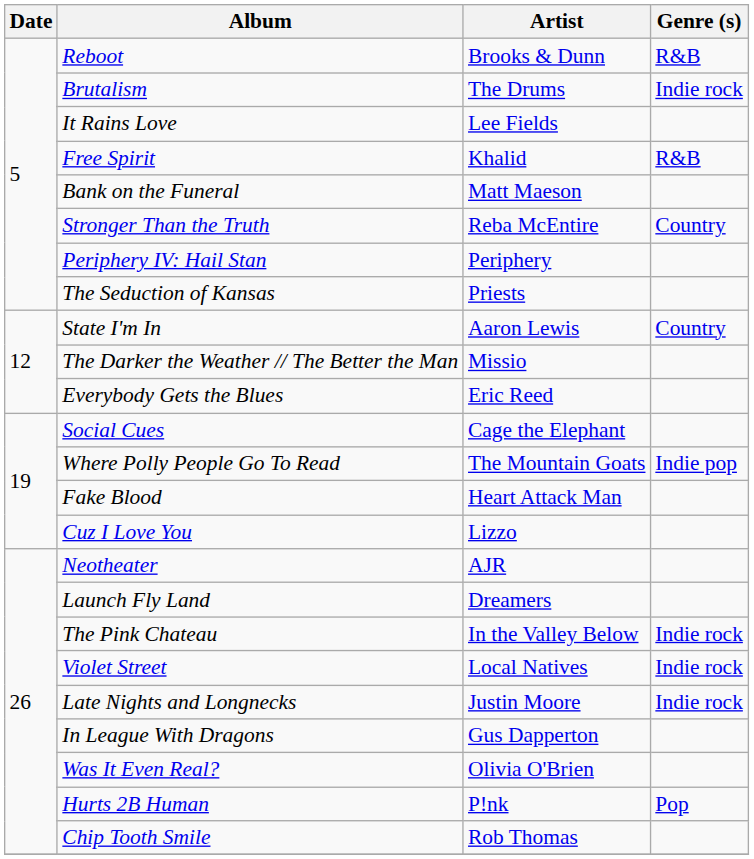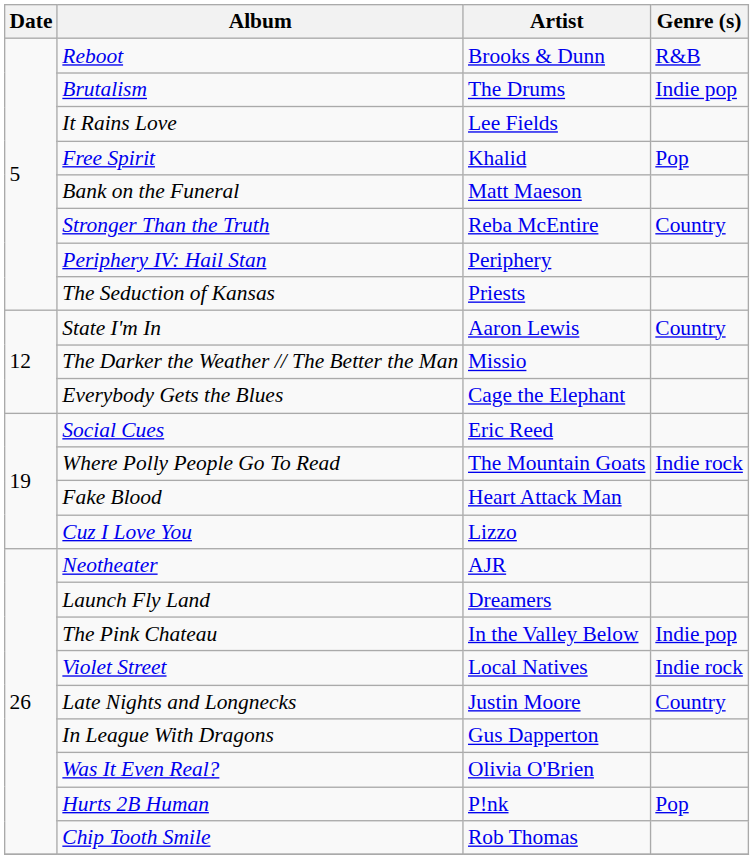 <table class="wikitable">
 <tr>
 <th>Date</th>
 <th>Album</th>
 <th>Artist</th>
 <th>Genre (s)</th>
 </tr>
 <tr>
 <td rowspan="8">5</td>
 <td><em><a href='#'>Reboot</a></em></td>
 <td><a href='#'>Brooks & Dunn</a></td>
 <td><a href='#'>R&B</a></td>
 </tr>
 <tr>
 <td><em><a href='#'>Brutalism</a></em></td>
 <td><a href='#'>The Drums</a></td>
-<td><a href='#'>Indie rock</a></td>
+<td><a href='#'>Indie pop</a></td>
 </tr>
 <tr>
 <td><em>It Rains Love</em></td>
 <td><a href='#'>Lee Fields</a></td>
 <td></td>
 </tr>
 <tr>
 <td><em><a href='#'>Free Spirit</a></em></td>
 <td><a href='#'>Khalid</a></td>
-<td><a href='#'>R&B</a></td>
+<td><a href='#'>Pop</a></td>
 </tr>
 <tr>
 <td><em>Bank on the Funeral</em></td>
 <td><a href='#'>Matt Maeson</a></td>
 <td></td>
 </tr>
 <tr>
 <td><em><a href='#'>Stronger Than the Truth</a></em></td>
 <td><a href='#'>Reba McEntire</a></td>
 <td><a href='#'>Country</a></td>
 </tr>
 <tr>
 <td><em><a href='#'>Periphery IV: Hail Stan</a></em></td>
 <td><a href='#'>Periphery</a></td>
 <td></td>
 </tr>
 <tr>
 <td><em>The Seduction of Kansas</em></td>
 <td><a href='#'>Priests</a></td>
 <td></td>
 </tr>
 <tr>
 <td rowspan="3">12</td>
 <td><em>State I'm In</em></td>
 <td><a href='#'>Aaron Lewis</a></td>
 <td><a href='#'>Country</a></td>
 </tr>
 <tr>
 <td><em>The Darker the Weather // The Better the Man</em></td>
 <td><a href='#'>Missio</a></td>
 <td></td>
 </tr>
 <tr>
 <td><em>Everybody Gets the Blues</em></td>
-<td><a href='#'>Eric Reed</a></td>
+<td><a href='#'>Cage the Elephant</a></td>
 <td></td>
 </tr>
 <tr>
 <td rowspan="4">19</td>
 <td><em><a href='#'>Social Cues</a></em></td>
-<td><a href='#'>Cage the Elephant</a></td>
+<td><a href='#'>Eric Reed</a></td>
 <td></td>
 </tr>
 <tr>
 <td><em>Where Polly People Go To Read</em></td>
 <td><a href='#'>The Mountain Goats</a></td>
-<td><a href='#'>Indie pop</a></td>
+<td><a href='#'>Indie rock</a></td>
 </tr>
 <tr>
 <td><em>Fake Blood</em></td>
 <td><a href='#'>Heart Attack Man</a></td>
 <td></td>
 </tr>
 <tr>
 <td><em><a href='#'>Cuz I Love You</a></em></td>
 <td><a href='#'>Lizzo</a></td>
 <td></td>
 </tr>
 <tr>
 <td rowspan="9">26</td>
 <td><em><a href='#'>Neotheater</a></em></td>
 <td><a href='#'>AJR</a></td>
 <td></td>
 </tr>
 <tr>
 <td><em>Launch Fly Land</em></td>
 <td><a href='#'>Dreamers</a></td>
 <td></td>
 </tr>
 <tr>
 <td><em>The Pink Chateau</em></td>
 <td><a href='#'>In the Valley Below</a></td>
-<td><a href='#'>Indie rock</a></td>
+<td><a href='#'>Indie pop</a></td>
 </tr>
 <tr>
 <td><em><a href='#'>Violet Street</a></em></td>
 <td><a href='#'>Local Natives</a></td>
 <td><a href='#'>Indie rock</a></td>
 </tr>
 <tr>
 <td><em>Late Nights and Longnecks</em></td>
 <td><a href='#'>Justin Moore</a></td>
-<td><a href='#'>Indie rock</a></td>
+<td><a href='#'>Country</a></td>
 </tr>
 <tr>
 <td><em>In League With Dragons</em></td>
 <td><a href='#'>Gus Dapperton</a></td>
 <td></td>
 </tr>
 <tr>
 <td><em><a href='#'>Was It Even Real?</a></em></td>
 <td><a href='#'>Olivia O'Brien</a></td>
 <td></td>
 </tr>
 <tr>
 <td><em><a href='#'>Hurts 2B Human</a></em></td>
 <td><a href='#'>P!nk</a></td>
 <td><a href='#'>Pop</a></td>
 </tr>
 <tr>
 <td><em><a href='#'>Chip Tooth Smile</a></em></td>
 <td><a href='#'>Rob Thomas</a></td>
 <td></td>
 </tr>
 <tr>
 </tr>
 </table>
